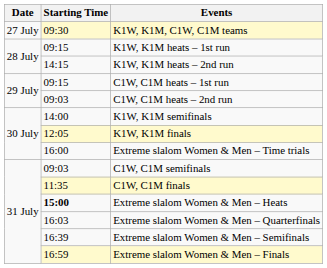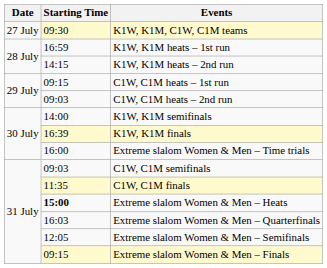 <table class="wikitable">
 <tr>
 <th>Date</th>
 <th>Starting Time</th>
 <th>Events</th>
 </tr>
 <tr>
 <td>27 July</td>
 <td bgcolor=lemonchiffon>09:30</td>
 <td bgcolor=lemonchiffon>K1W, K1M, C1W, C1M teams</td>
 </tr>
 <tr>
 <td rowspan=2>28 July</td>
-<td>09:15</td>
+<td>16:59</td>
 <td>K1W, K1M heats – 1st run</td>
 </tr>
 <tr>
 <td>14:15</td>
 <td>K1W, K1M heats – 2nd run</td>
 </tr>
 <tr>
 <td rowspan=2>29 July</td>
 <td>09:15</td>
 <td>C1W, C1M heats – 1st run</td>
 </tr>
 <tr>
 <td>09:03</td>
 <td>C1W, C1M heats – 2nd run</td>
 </tr>
 <tr>
 <td rowspan=3>30 July</td>
 <td>14:00</td>
 <td>K1W, K1M semifinals</td>
 </tr>
 <tr bgcolor=lemonchiffon>
-<td>12:05</td>
+<td>16:39</td>
 <td>K1W, K1M finals</td>
 </tr>
 <tr>
 <td>16:00</td>
 <td>Extreme slalom Women & Men – Time trials</td>
 </tr>
 <tr>
 <td rowspan=6>31 July</td>
 <td>09:03</td>
 <td>C1W, C1M semifinals</td>
 </tr>
 <tr bgcolor=lemonchiffon>
 <td>11:35</td>
 <td>C1W, C1M finals</td>
 </tr>
 <tr>
 <td><strong>15:00</strong></td>
 <td>Extreme slalom Women & Men – Heats</td>
 </tr>
 <tr>
 <td>16:03</td>
 <td>Extreme slalom Women & Men – Quarterfinals</td>
 </tr>
 <tr>
-<td>16:39</td>
+<td>12:05</td>
 <td>Extreme slalom Women & Men – Semifinals</td>
 </tr>
 <tr bgcolor=lemonchiffon>
-<td>16:59</td>
+<td>09:15</td>
 <td>Extreme slalom Women & Men – Finals</td>
 </tr>
 </table>
